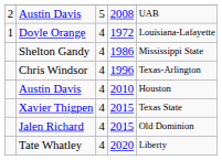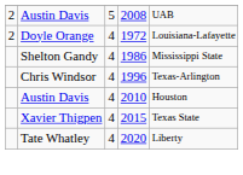 <table class="wikitable">
 <tr>
 </tr>
 <tr>
 <td>2</td>
 <td><a href='#'>Austin Davis</a></td>
 <td>5</td>
 <td><a href='#'>2008</a></td>
 <td style="font-size:80%;">UAB</td>
 </tr>
 <tr>
-<td>1</td>
+<td>2</td>
 <td><a href='#'>Doyle Orange</a></td>
 <td>4</td>
 <td><a href='#'>1972</a></td>
 <td style="font-size:80%;">Louisiana-Lafayette</td>
 </tr>
 <tr>
 <td></td>
 <td>Shelton Gandy</td>
 <td>4</td>
 <td><a href='#'>1986</a></td>
 <td style="font-size:80%;">Mississippi State</td>
 </tr>
 <tr>
 <td></td>
 <td>Chris Windsor</td>
 <td>4</td>
 <td><a href='#'>1996</a></td>
 <td style="font-size:80%;">Texas-Arlington</td>
 </tr>
 <tr>
 <td></td>
 <td><a href='#'>Austin Davis</a></td>
 <td>4</td>
 <td><a href='#'>2010</a></td>
 <td style="font-size:80%;">Houston</td>
 </tr>
 <tr>
 <td></td>
 <td><a href='#'>Xavier Thigpen</a></td>
 <td>4</td>
 <td><a href='#'>2015</a></td>
 <td style="font-size:80%;">Texas State</td>
 </tr>
 <tr>
 <td></td>
-<td><a href='#'>Jalen Richard</a></td>
-<td>4</td>
-<td><a href='#'>2015</a></td>
-<td style="font-size:80%;">Old Dominion</td>
-</tr>
-<tr>
-<td></td>
 <td>Tate Whatley</td>
 <td>4</td>
 <td><a href='#'>2020</a></td>
 <td style="font-size:80%;">Liberty</td>
 </tr>
 </table>
